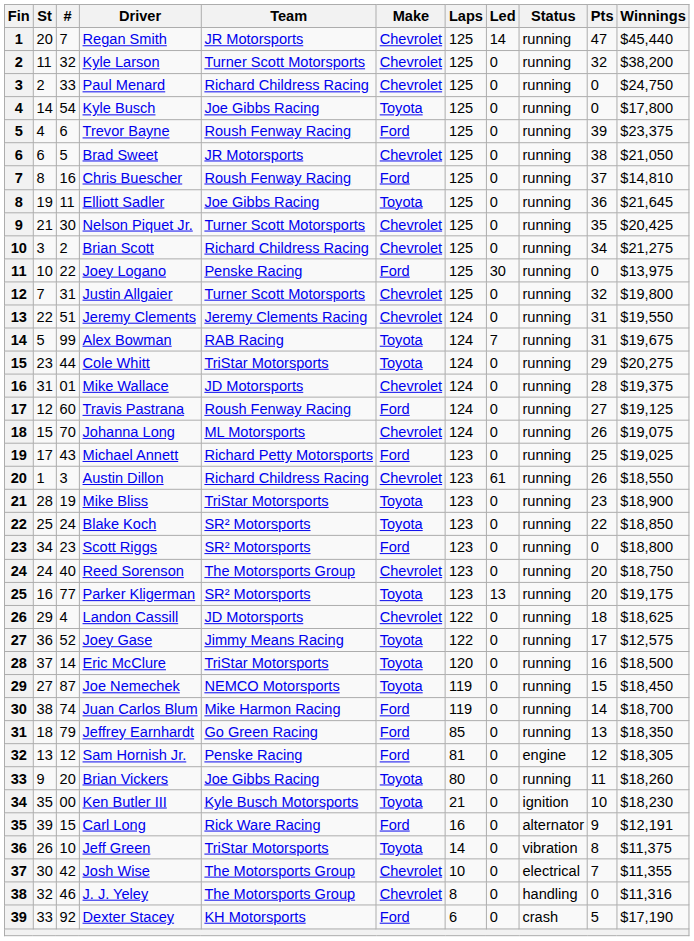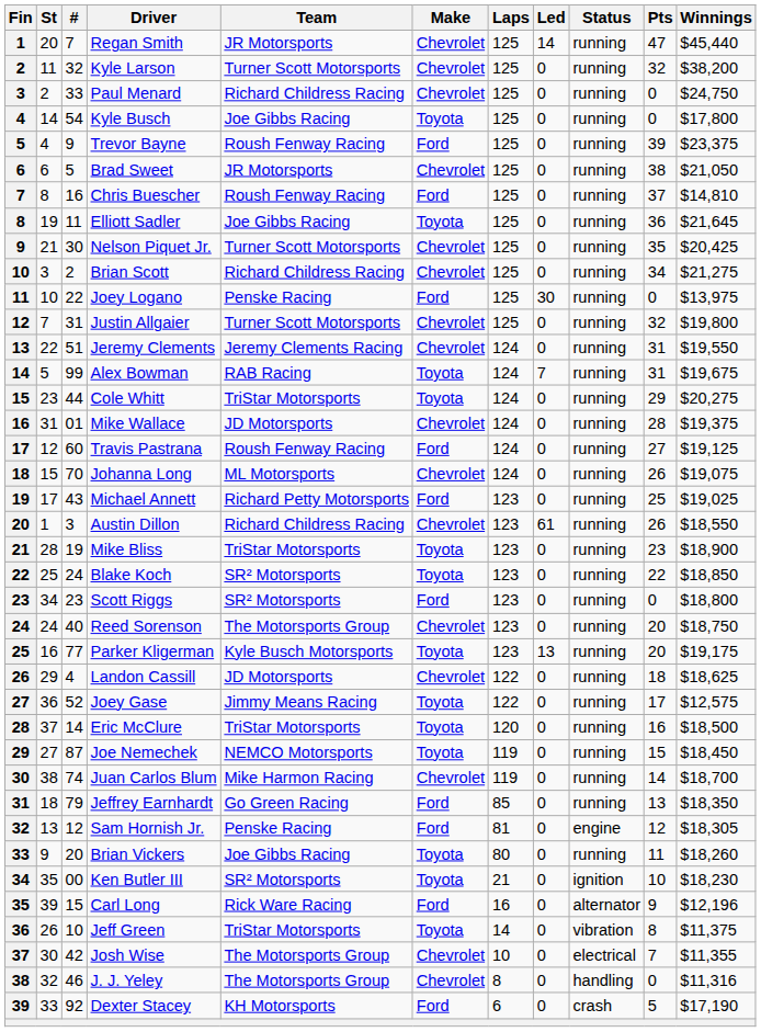 <table class="wikitable" style="font-size:95%">
 <tr>
 <th>Fin</th>
 <th>St</th>
 <th>#</th>
 <th>Driver</th>
 <th>Team</th>
 <th>Make</th>
 <th>Laps</th>
 <th>Led</th>
 <th>Status</th>
 <th>Pts</th>
 <th>Winnings</th>
 </tr>
 <tr>
 <th>1</th>
 <td>20</td>
 <td>7</td>
 <td><a href='#'>Regan Smith</a></td>
 <td><a href='#'>JR Motorsports</a></td>
 <td><a href='#'>Chevrolet</a></td>
 <td>125</td>
 <td>14</td>
 <td>running</td>
 <td>47</td>
 <td>$45,440</td>
 </tr>
 <tr>
 <th>2</th>
 <td>11</td>
 <td>32</td>
 <td><a href='#'>Kyle Larson</a></td>
 <td><a href='#'>Turner Scott Motorsports</a></td>
 <td><a href='#'>Chevrolet</a></td>
 <td>125</td>
 <td>0</td>
 <td>running</td>
 <td>32</td>
 <td>$38,200</td>
 </tr>
 <tr>
 <th>3</th>
 <td>2</td>
 <td>33</td>
 <td><a href='#'>Paul Menard</a></td>
 <td><a href='#'>Richard Childress Racing</a></td>
 <td><a href='#'>Chevrolet</a></td>
 <td>125</td>
 <td>0</td>
 <td>running</td>
 <td>0</td>
 <td>$24,750</td>
 </tr>
 <tr>
 <th>4</th>
 <td>14</td>
 <td>54</td>
 <td><a href='#'>Kyle Busch</a></td>
 <td><a href='#'>Joe Gibbs Racing</a></td>
 <td><a href='#'>Toyota</a></td>
 <td>125</td>
 <td>0</td>
 <td>running</td>
 <td>0</td>
 <td>$17,800</td>
 </tr>
 <tr>
 <th>5</th>
 <td>4</td>
-<td>6</td>
+<td>9</td>
 <td><a href='#'>Trevor Bayne</a></td>
 <td><a href='#'>Roush Fenway Racing</a></td>
 <td><a href='#'>Ford</a></td>
 <td>125</td>
 <td>0</td>
 <td>running</td>
 <td>39</td>
 <td>$23,375</td>
 </tr>
 <tr>
 <th>6</th>
 <td>6</td>
 <td>5</td>
 <td><a href='#'>Brad Sweet</a></td>
 <td><a href='#'>JR Motorsports</a></td>
 <td><a href='#'>Chevrolet</a></td>
 <td>125</td>
 <td>0</td>
 <td>running</td>
 <td>38</td>
 <td>$21,050</td>
 </tr>
 <tr>
 <th>7</th>
 <td>8</td>
 <td>16</td>
 <td><a href='#'>Chris Buescher</a></td>
 <td><a href='#'>Roush Fenway Racing</a></td>
 <td><a href='#'>Ford</a></td>
 <td>125</td>
 <td>0</td>
 <td>running</td>
 <td>37</td>
 <td>$14,810</td>
 </tr>
 <tr>
 <th>8</th>
 <td>19</td>
 <td>11</td>
 <td><a href='#'>Elliott Sadler</a></td>
 <td><a href='#'>Joe Gibbs Racing</a></td>
 <td><a href='#'>Toyota</a></td>
 <td>125</td>
 <td>0</td>
 <td>running</td>
 <td>36</td>
 <td>$21,645</td>
 </tr>
 <tr>
 <th>9</th>
 <td>21</td>
 <td>30</td>
 <td><a href='#'>Nelson Piquet Jr.</a></td>
 <td><a href='#'>Turner Scott Motorsports</a></td>
 <td><a href='#'>Chevrolet</a></td>
 <td>125</td>
 <td>0</td>
 <td>running</td>
 <td>35</td>
 <td>$20,425</td>
 </tr>
 <tr>
 <th>10</th>
 <td>3</td>
 <td>2</td>
 <td><a href='#'>Brian Scott</a></td>
 <td><a href='#'>Richard Childress Racing</a></td>
 <td><a href='#'>Chevrolet</a></td>
 <td>125</td>
 <td>0</td>
 <td>running</td>
 <td>34</td>
 <td>$21,275</td>
 </tr>
 <tr>
 <th>11</th>
 <td>10</td>
 <td>22</td>
 <td><a href='#'>Joey Logano</a></td>
 <td><a href='#'>Penske Racing</a></td>
 <td><a href='#'>Ford</a></td>
 <td>125</td>
 <td>30</td>
 <td>running</td>
 <td>0</td>
 <td>$13,975</td>
 </tr>
 <tr>
 <th>12</th>
 <td>7</td>
 <td>31</td>
 <td><a href='#'>Justin Allgaier</a></td>
 <td><a href='#'>Turner Scott Motorsports</a></td>
 <td><a href='#'>Chevrolet</a></td>
 <td>125</td>
 <td>0</td>
 <td>running</td>
 <td>32</td>
 <td>$19,800</td>
 </tr>
 <tr>
 <th>13</th>
 <td>22</td>
 <td>51</td>
 <td><a href='#'>Jeremy Clements</a></td>
 <td><a href='#'>Jeremy Clements Racing</a></td>
 <td><a href='#'>Chevrolet</a></td>
 <td>124</td>
 <td>0</td>
 <td>running</td>
 <td>31</td>
 <td>$19,550</td>
 </tr>
 <tr>
 <th>14</th>
 <td>5</td>
 <td>99</td>
 <td><a href='#'>Alex Bowman</a></td>
 <td><a href='#'>RAB Racing</a></td>
 <td><a href='#'>Toyota</a></td>
 <td>124</td>
 <td>7</td>
 <td>running</td>
 <td>31</td>
 <td>$19,675</td>
 </tr>
 <tr>
 <th>15</th>
 <td>23</td>
 <td>44</td>
 <td><a href='#'>Cole Whitt</a></td>
 <td><a href='#'>TriStar Motorsports</a></td>
 <td><a href='#'>Toyota</a></td>
 <td>124</td>
 <td>0</td>
 <td>running</td>
 <td>29</td>
 <td>$20,275</td>
 </tr>
 <tr>
 <th>16</th>
 <td>31</td>
 <td>01</td>
 <td><a href='#'>Mike Wallace</a></td>
 <td><a href='#'>JD Motorsports</a></td>
 <td><a href='#'>Chevrolet</a></td>
 <td>124</td>
 <td>0</td>
 <td>running</td>
 <td>28</td>
 <td>$19,375</td>
 </tr>
 <tr>
 <th>17</th>
 <td>12</td>
 <td>60</td>
 <td><a href='#'>Travis Pastrana</a></td>
 <td><a href='#'>Roush Fenway Racing</a></td>
 <td><a href='#'>Ford</a></td>
 <td>124</td>
 <td>0</td>
 <td>running</td>
 <td>27</td>
 <td>$19,125</td>
 </tr>
 <tr>
 <th>18</th>
 <td>15</td>
 <td>70</td>
 <td><a href='#'>Johanna Long</a></td>
 <td><a href='#'>ML Motorsports</a></td>
 <td><a href='#'>Chevrolet</a></td>
 <td>124</td>
 <td>0</td>
 <td>running</td>
 <td>26</td>
 <td>$19,075</td>
 </tr>
 <tr>
 <th>19</th>
 <td>17</td>
 <td>43</td>
 <td><a href='#'>Michael Annett</a></td>
 <td><a href='#'>Richard Petty Motorsports</a></td>
 <td><a href='#'>Ford</a></td>
 <td>123</td>
 <td>0</td>
 <td>running</td>
 <td>25</td>
 <td>$19,025</td>
 </tr>
 <tr>
 <th>20</th>
 <td>1</td>
 <td>3</td>
 <td><a href='#'>Austin Dillon</a></td>
 <td><a href='#'>Richard Childress Racing</a></td>
 <td><a href='#'>Chevrolet</a></td>
 <td>123</td>
 <td>61</td>
 <td>running</td>
 <td>26</td>
 <td>$18,550</td>
 </tr>
 <tr>
 <th>21</th>
 <td>28</td>
 <td>19</td>
 <td><a href='#'>Mike Bliss</a></td>
 <td><a href='#'>TriStar Motorsports</a></td>
 <td><a href='#'>Toyota</a></td>
 <td>123</td>
 <td>0</td>
 <td>running</td>
 <td>23</td>
 <td>$18,900</td>
 </tr>
 <tr>
 <th>22</th>
 <td>25</td>
 <td>24</td>
 <td><a href='#'>Blake Koch</a></td>
 <td><a href='#'>SR² Motorsports</a></td>
 <td><a href='#'>Toyota</a></td>
 <td>123</td>
 <td>0</td>
 <td>running</td>
 <td>22</td>
 <td>$18,850</td>
 </tr>
 <tr>
 <th>23</th>
 <td>34</td>
 <td>23</td>
 <td><a href='#'>Scott Riggs</a></td>
 <td><a href='#'>SR² Motorsports</a></td>
 <td><a href='#'>Ford</a></td>
 <td>123</td>
 <td>0</td>
 <td>running</td>
 <td>0</td>
 <td>$18,800</td>
 </tr>
 <tr>
 <th>24</th>
 <td>24</td>
 <td>40</td>
 <td><a href='#'>Reed Sorenson</a></td>
 <td><a href='#'>The Motorsports Group</a></td>
 <td><a href='#'>Chevrolet</a></td>
 <td>123</td>
 <td>0</td>
 <td>running</td>
 <td>20</td>
 <td>$18,750</td>
 </tr>
 <tr>
 <th>25</th>
 <td>16</td>
 <td>77</td>
 <td><a href='#'>Parker Kligerman</a></td>
-<td><a href='#'>SR² Motorsports</a></td>
+<td><a href='#'>Kyle Busch Motorsports</a></td>
 <td><a href='#'>Toyota</a></td>
 <td>123</td>
 <td>13</td>
 <td>running</td>
 <td>20</td>
 <td>$19,175</td>
 </tr>
 <tr>
 <th>26</th>
 <td>29</td>
 <td>4</td>
 <td><a href='#'>Landon Cassill</a></td>
 <td><a href='#'>JD Motorsports</a></td>
 <td><a href='#'>Chevrolet</a></td>
 <td>122</td>
 <td>0</td>
 <td>running</td>
 <td>18</td>
 <td>$18,625</td>
 </tr>
 <tr>
 <th>27</th>
 <td>36</td>
 <td>52</td>
 <td><a href='#'>Joey Gase</a></td>
 <td><a href='#'>Jimmy Means Racing</a></td>
 <td><a href='#'>Toyota</a></td>
 <td>122</td>
 <td>0</td>
 <td>running</td>
 <td>17</td>
 <td>$12,575</td>
 </tr>
 <tr>
 <th>28</th>
 <td>37</td>
 <td>14</td>
 <td><a href='#'>Eric McClure</a></td>
 <td><a href='#'>TriStar Motorsports</a></td>
 <td><a href='#'>Toyota</a></td>
 <td>120</td>
 <td>0</td>
 <td>running</td>
 <td>16</td>
 <td>$18,500</td>
 </tr>
 <tr>
 <th>29</th>
 <td>27</td>
 <td>87</td>
 <td><a href='#'>Joe Nemechek</a></td>
 <td><a href='#'>NEMCO Motorsports</a></td>
 <td><a href='#'>Toyota</a></td>
 <td>119</td>
 <td>0</td>
 <td>running</td>
 <td>15</td>
 <td>$18,450</td>
 </tr>
 <tr>
 <th>30</th>
 <td>38</td>
 <td>74</td>
 <td><a href='#'>Juan Carlos Blum</a></td>
 <td><a href='#'>Mike Harmon Racing</a></td>
-<td><a href='#'>Ford</a></td>
+<td><a href='#'>Chevrolet</a></td>
 <td>119</td>
 <td>0</td>
 <td>running</td>
 <td>14</td>
 <td>$18,700</td>
 </tr>
 <tr>
 <th>31</th>
 <td>18</td>
 <td>79</td>
 <td><a href='#'>Jeffrey Earnhardt</a></td>
 <td><a href='#'>Go Green Racing</a></td>
 <td><a href='#'>Ford</a></td>
 <td>85</td>
 <td>0</td>
 <td>running</td>
 <td>13</td>
 <td>$18,350</td>
 </tr>
 <tr>
 <th>32</th>
 <td>13</td>
 <td>12</td>
 <td><a href='#'>Sam Hornish Jr.</a></td>
 <td><a href='#'>Penske Racing</a></td>
 <td><a href='#'>Ford</a></td>
 <td>81</td>
 <td>0</td>
 <td>engine</td>
 <td>12</td>
 <td>$18,305</td>
 </tr>
 <tr>
 <th>33</th>
 <td>9</td>
 <td>20</td>
 <td><a href='#'>Brian Vickers</a></td>
 <td><a href='#'>Joe Gibbs Racing</a></td>
 <td><a href='#'>Toyota</a></td>
 <td>80</td>
 <td>0</td>
 <td>running</td>
 <td>11</td>
 <td>$18,260</td>
 </tr>
 <tr>
 <th>34</th>
 <td>35</td>
 <td>00</td>
 <td><a href='#'>Ken Butler III</a></td>
-<td><a href='#'>Kyle Busch Motorsports</a></td>
+<td><a href='#'>SR² Motorsports</a></td>
 <td><a href='#'>Toyota</a></td>
 <td>21</td>
 <td>0</td>
 <td>ignition</td>
 <td>10</td>
 <td>$18,230</td>
 </tr>
 <tr>
 <th>35</th>
 <td>39</td>
 <td>15</td>
 <td><a href='#'>Carl Long</a></td>
 <td><a href='#'>Rick Ware Racing</a></td>
 <td><a href='#'>Ford</a></td>
 <td>16</td>
 <td>0</td>
 <td>alternator</td>
 <td>9</td>
-<td>$12,191</td>
+<td>$12,196</td>
 </tr>
 <tr>
 <th>36</th>
 <td>26</td>
 <td>10</td>
 <td><a href='#'>Jeff Green</a></td>
 <td><a href='#'>TriStar Motorsports</a></td>
 <td><a href='#'>Toyota</a></td>
 <td>14</td>
 <td>0</td>
 <td>vibration</td>
 <td>8</td>
 <td>$11,375</td>
 </tr>
 <tr>
 <th>37</th>
 <td>30</td>
 <td>42</td>
 <td><a href='#'>Josh Wise</a></td>
 <td><a href='#'>The Motorsports Group</a></td>
 <td><a href='#'>Chevrolet</a></td>
 <td>10</td>
 <td>0</td>
 <td>electrical</td>
 <td>7</td>
 <td>$11,355</td>
 </tr>
 <tr>
 <th>38</th>
 <td>32</td>
 <td>46</td>
 <td><a href='#'>J. J. Yeley</a></td>
 <td><a href='#'>The Motorsports Group</a></td>
 <td><a href='#'>Chevrolet</a></td>
 <td>8</td>
 <td>0</td>
 <td>handling</td>
 <td>0</td>
 <td>$11,316</td>
 </tr>
 <tr>
 <th>39</th>
 <td>33</td>
 <td>92</td>
 <td><a href='#'>Dexter Stacey</a></td>
 <td><a href='#'>KH Motorsports</a></td>
 <td><a href='#'>Ford</a></td>
 <td>6</td>
 <td>0</td>
 <td>crash</td>
 <td>5</td>
 <td>$17,190</td>
 </tr>
 <tr>
 <th colspan="11"></th>
 </tr>
 </table>
